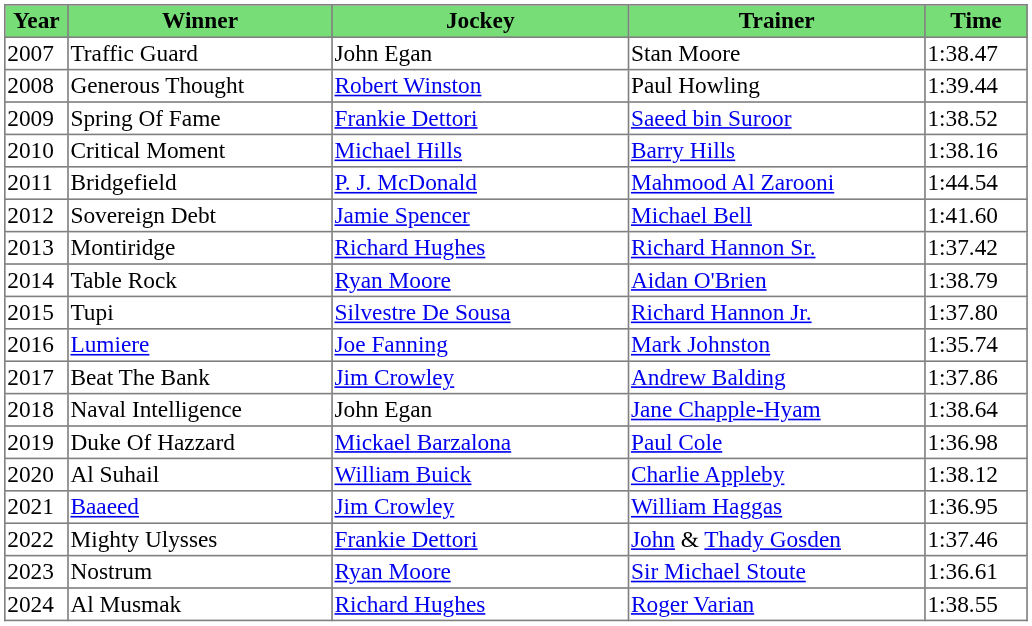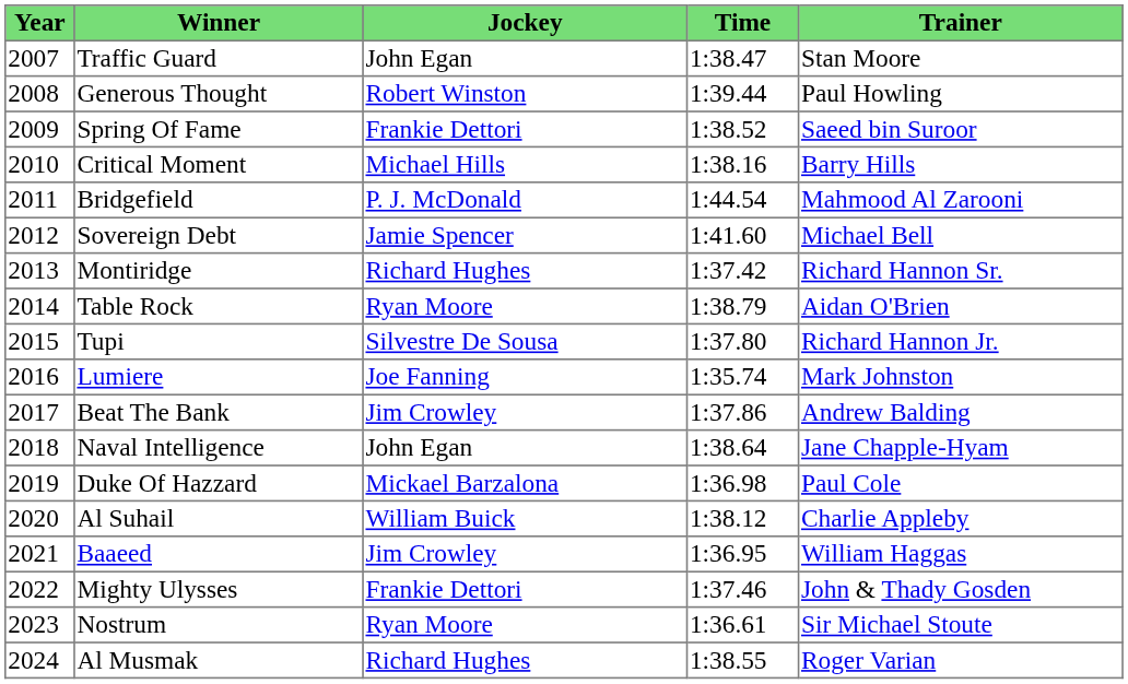 <table class = "sortable" | border="1" style="border-collapse: collapse; font-size:90%">
 <tr bgcolor="#77dd77" align="center">
 <th style="width:36px"><strong>Year</strong></th>
 <th style="width:160px"><strong>Winner</strong></th>
 <th style="width:180px"><strong>Jockey</strong></th>
+<th style="width:60px"><strong>Time</strong></th>
 <th style="width:180px"><strong>Trainer</strong></th>
-<th style="width:60px"><strong>Time</strong></th>
 </tr>
 <tr>
 <td>2007</td>
 <td>Traffic Guard</td>
 <td>John Egan</td>
+<td>1:38.47</td>
 <td>Stan Moore</td>
-<td>1:38.47</td>
 </tr>
 <tr>
 <td>2008</td>
 <td>Generous Thought</td>
 <td><a href='#'>Robert Winston</a></td>
+<td>1:39.44</td>
 <td>Paul Howling</td>
-<td>1:39.44</td>
 </tr>
 <tr>
 <td>2009</td>
 <td>Spring Of Fame</td>
 <td><a href='#'>Frankie Dettori</a></td>
+<td>1:38.52</td>
 <td><a href='#'>Saeed bin Suroor</a></td>
-<td>1:38.52</td>
 </tr>
 <tr>
 <td>2010</td>
 <td>Critical Moment</td>
 <td><a href='#'>Michael Hills</a></td>
+<td>1:38.16</td>
 <td><a href='#'>Barry Hills</a></td>
-<td>1:38.16</td>
 </tr>
 <tr>
 <td>2011</td>
 <td>Bridgefield</td>
 <td><a href='#'>P. J. McDonald</a></td>
+<td>1:44.54</td>
 <td><a href='#'>Mahmood Al Zarooni</a></td>
-<td>1:44.54</td>
 </tr>
 <tr>
 <td>2012</td>
 <td>Sovereign Debt</td>
 <td><a href='#'>Jamie Spencer</a></td>
+<td>1:41.60</td>
 <td><a href='#'>Michael Bell</a></td>
-<td>1:41.60</td>
 </tr>
 <tr>
 <td>2013</td>
 <td>Montiridge</td>
 <td><a href='#'>Richard Hughes</a></td>
+<td>1:37.42</td>
 <td><a href='#'>Richard Hannon Sr.</a></td>
-<td>1:37.42</td>
 </tr>
 <tr>
 <td>2014</td>
 <td>Table Rock</td>
 <td><a href='#'>Ryan Moore</a></td>
+<td>1:38.79</td>
 <td><a href='#'>Aidan O'Brien</a></td>
-<td>1:38.79</td>
 </tr>
 <tr>
 <td>2015</td>
 <td>Tupi</td>
 <td><a href='#'>Silvestre De Sousa</a></td>
+<td>1:37.80</td>
 <td><a href='#'>Richard Hannon Jr.</a></td>
-<td>1:37.80</td>
 </tr>
 <tr>
 <td>2016</td>
 <td><a href='#'>Lumiere</a></td>
 <td><a href='#'>Joe Fanning</a></td>
+<td>1:35.74</td>
 <td><a href='#'>Mark Johnston</a></td>
-<td>1:35.74</td>
 </tr>
 <tr>
 <td>2017</td>
 <td>Beat The Bank</td>
 <td><a href='#'>Jim Crowley</a></td>
+<td>1:37.86</td>
 <td><a href='#'>Andrew Balding</a></td>
-<td>1:37.86</td>
 </tr>
 <tr>
 <td>2018</td>
 <td>Naval Intelligence</td>
 <td>John Egan</td>
+<td>1:38.64</td>
 <td><a href='#'>Jane Chapple-Hyam</a></td>
-<td>1:38.64</td>
 </tr>
 <tr>
 <td>2019</td>
 <td>Duke Of Hazzard</td>
 <td><a href='#'>Mickael Barzalona</a></td>
+<td>1:36.98</td>
 <td><a href='#'>Paul Cole</a></td>
-<td>1:36.98</td>
 </tr>
 <tr>
 <td>2020</td>
 <td>Al Suhail</td>
 <td><a href='#'>William Buick</a></td>
+<td>1:38.12</td>
 <td><a href='#'>Charlie Appleby</a></td>
-<td>1:38.12</td>
 </tr>
 <tr>
 <td>2021</td>
 <td><a href='#'>Baaeed</a></td>
 <td><a href='#'>Jim Crowley</a></td>
+<td>1:36.95</td>
 <td><a href='#'>William Haggas</a></td>
-<td>1:36.95</td>
 </tr>
 <tr>
 <td>2022</td>
 <td>Mighty Ulysses</td>
 <td><a href='#'>Frankie Dettori</a></td>
+<td>1:37.46</td>
 <td><a href='#'>John</a> & <a href='#'>Thady Gosden</a></td>
-<td>1:37.46</td>
 </tr>
 <tr>
 <td>2023</td>
 <td>Nostrum</td>
 <td><a href='#'>Ryan Moore</a></td>
+<td>1:36.61</td>
 <td><a href='#'>Sir Michael Stoute</a></td>
-<td>1:36.61</td>
 </tr>
 <tr>
 <td>2024</td>
 <td>Al Musmak</td>
 <td><a href='#'>Richard Hughes</a></td>
+<td>1:38.55</td>
 <td><a href='#'>Roger Varian</a></td>
-<td>1:38.55</td>
 </tr>
 </table>
